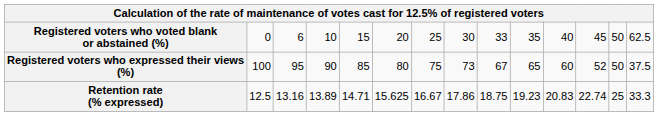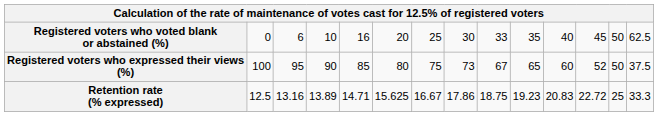 <table class="wikitable" style="text-align:right;font-size:90%;">
 <tr>
 <th colspan="14">Calculation of the rate of maintenance of votes cast for 12.5% of registered voters</th>
 </tr>
 <tr>
 <th>Registered voters who voted blank<br>or abstained (%)</th>
 <td>0</td>
 <td>6</td>
 <td>10</td>
-<td>15</td>
+<td>16</td>
 <td>20</td>
 <td>25</td>
 <td>30</td>
 <td>33</td>
 <td>35</td>
 <td>40</td>
 <td>45</td>
 <td>50</td>
 <td>62.5</td>
 </tr>
 <tr>
 <th>Registered voters who expressed their views<br>(%)</th>
 <td>100</td>
 <td>95</td>
 <td>90</td>
 <td>85</td>
 <td>80</td>
 <td>75</td>
 <td>73</td>
 <td>67</td>
 <td>65</td>
 <td>60</td>
 <td>52</td>
 <td>50</td>
 <td>37.5</td>
 </tr>
 <tr>
 <th>Retention rate<br>(% expressed)</th>
 <td>12.5</td>
 <td>13.16</td>
 <td>13.89</td>
 <td>14.71</td>
 <td>15.625</td>
 <td>16.67</td>
 <td>17.86</td>
 <td>18.75</td>
 <td>19.23</td>
 <td>20.83</td>
-<td>22.74</td>
+<td>22.72</td>
 <td>25</td>
 <td>33.3</td>
 </tr>
 </table>
